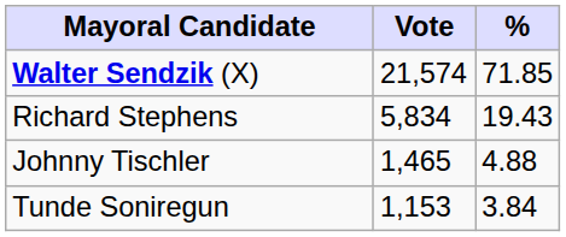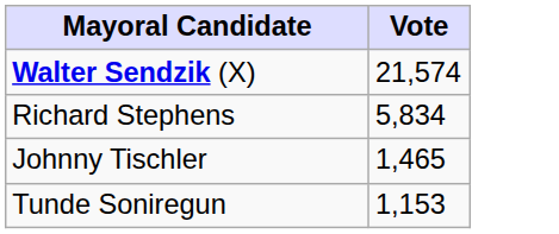 <table class="wikitable">
 <tr>
 <th style="background:#ddf; width:200px;">Mayoral Candidate</th>
 <th style="background:#ddf; width:50px;">Vote</th>
-<th style="background:#ddf; width:30px;">%</th>
 </tr>
 <tr>
 <td><strong><a href='#'>Walter Sendzik</a></strong> (X)</td>
 <td>21,574</td>
-<td>71.85</td>
 </tr>
 <tr>
 <td>Richard Stephens</td>
 <td>5,834</td>
-<td>19.43</td>
 </tr>
 <tr>
 <td>Johnny Tischler</td>
 <td>1,465</td>
-<td>4.88</td>
 </tr>
 <tr>
 <td>Tunde Soniregun</td>
 <td>1,153</td>
-<td>3.84</td>
 </tr>
 </table>
